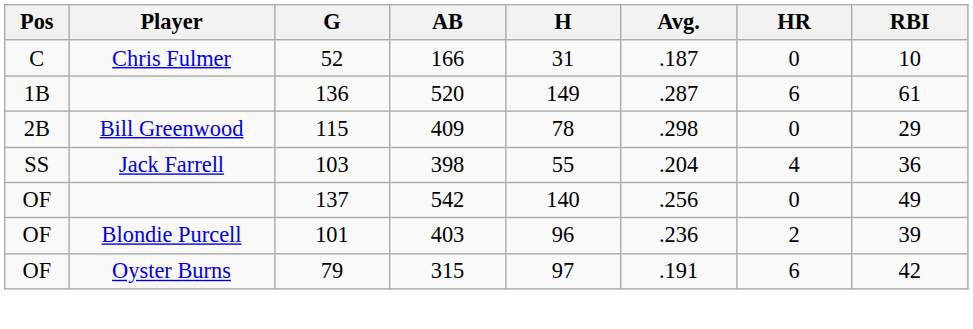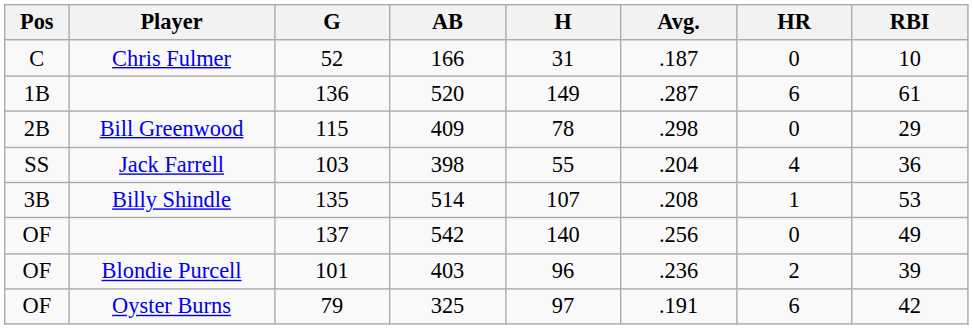 <table class="wikitable sortable">
 <tr>
 <th bgcolor="#DDDDFF" width="5%">Pos</th>
 <th bgcolor="#DDDDFF" width="16%">Player</th>
 <th bgcolor="#DDDDFF" width="9%">G</th>
 <th bgcolor="#DDDDFF" width="9%">AB</th>
 <th bgcolor="#DDDDFF" width="9%">H</th>
 <th bgcolor="#DDDDFF" width="9%">Avg.</th>
 <th bgcolor="#DDDDFF" width="9%">HR</th>
 <th bgcolor="#DDDDFF" width="9%">RBI</th>
 </tr>
 <tr align="center">
 <td>C</td>
 <td><a href='#'>Chris Fulmer</a></td>
 <td>52</td>
 <td>166</td>
 <td>31</td>
 <td>.187</td>
 <td>0</td>
 <td>10</td>
 </tr>
 <tr align="center">
 <td>1B</td>
 <td></td>
 <td>136</td>
 <td>520</td>
 <td>149</td>
 <td>.287</td>
 <td>6</td>
 <td>61</td>
 </tr>
 <tr align="center">
 <td>2B</td>
 <td><a href='#'>Bill Greenwood</a></td>
 <td>115</td>
 <td>409</td>
 <td>78</td>
 <td>.298</td>
 <td>0</td>
 <td>29</td>
 </tr>
 <tr align="center">
 <td>SS</td>
 <td><a href='#'>Jack Farrell</a></td>
 <td>103</td>
 <td>398</td>
 <td>55</td>
 <td>.204</td>
 <td>4</td>
 <td>36</td>
 </tr>
 <tr align="center">
+<td>3B</td>
+<td><a href='#'>Billy Shindle</a></td>
+<td>135</td>
+<td>514</td>
+<td>107</td>
+<td>.208</td>
+<td>1</td>
+<td>53</td>
+</tr>
+<tr align="center">
 <td>OF</td>
 <td></td>
 <td>137</td>
 <td>542</td>
 <td>140</td>
 <td>.256</td>
 <td>0</td>
 <td>49</td>
 </tr>
 <tr align="center">
 <td>OF</td>
 <td><a href='#'>Blondie Purcell</a></td>
 <td>101</td>
 <td>403</td>
 <td>96</td>
 <td>.236</td>
 <td>2</td>
 <td>39</td>
 </tr>
 <tr align="center">
 <td>OF</td>
 <td><a href='#'>Oyster Burns</a></td>
 <td>79</td>
-<td>315</td>
+<td>325</td>
 <td>97</td>
 <td>.191</td>
 <td>6</td>
 <td>42</td>
 </tr>
 </table>
